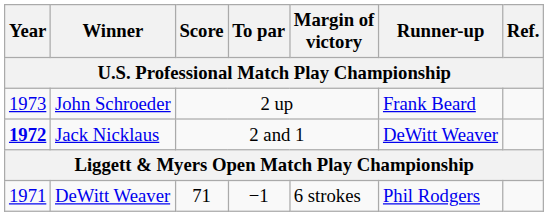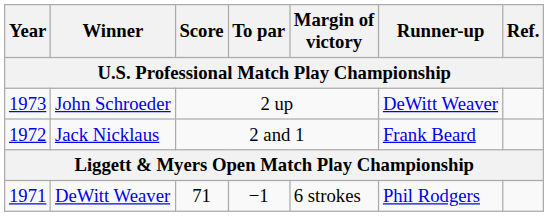 <table class=wikitable style=font-size:95%>
 <tr>
 <th>Year</th>
 <th>Winner</th>
 <th>Score</th>
 <th>To par</th>
 <th>Margin of<br>victory</th>
 <th>Runner-up</th>
 <th>Ref.</th>
 </tr>
 <tr>
 <th colspan=8>U.S. Professional Match Play Championship</th>
 </tr>
 <tr>
 <td><a href='#'>1973</a></td>
 <td> <a href='#'>John Schroeder</a></td>
 <td colspan=3 align=center>2 up</td>
-<td> <a href='#'>Frank Beard</a></td>
+<td> <a href='#'>DeWitt Weaver</a></td>
 <td></td>
 </tr>
 <tr>
-<td><strong><a href='#'>1972</a></strong></td>
+<td><a href='#'>1972</a></td>
 <td> <a href='#'>Jack Nicklaus</a></td>
 <td colspan=3 align=center>2 and 1</td>
-<td> <a href='#'>DeWitt Weaver</a></td>
+<td> <a href='#'>Frank Beard</a></td>
 <td></td>
 </tr>
 <tr>
 <th colspan=8>Liggett & Myers Open Match Play Championship</th>
 </tr>
 <tr>
 <td><a href='#'>1971</a></td>
 <td> <a href='#'>DeWitt Weaver</a></td>
 <td align=center>71</td>
 <td align=center>−1</td>
 <td>6 strokes</td>
 <td> <a href='#'>Phil Rodgers</a></td>
 <td></td>
 </tr>
 </table>
